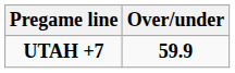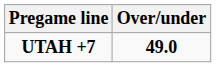 <table class="wikitable">
 <tr align="center">
 <th style=>Pregame line</th>
 <th style=>Over/under</th>
 </tr>
 <tr align="center">
 <td><strong>UTAH +7</strong></td>
-<td><strong>59.9</strong></td>
+<td><strong>49.0</strong></td>
 </tr>
 </table>
